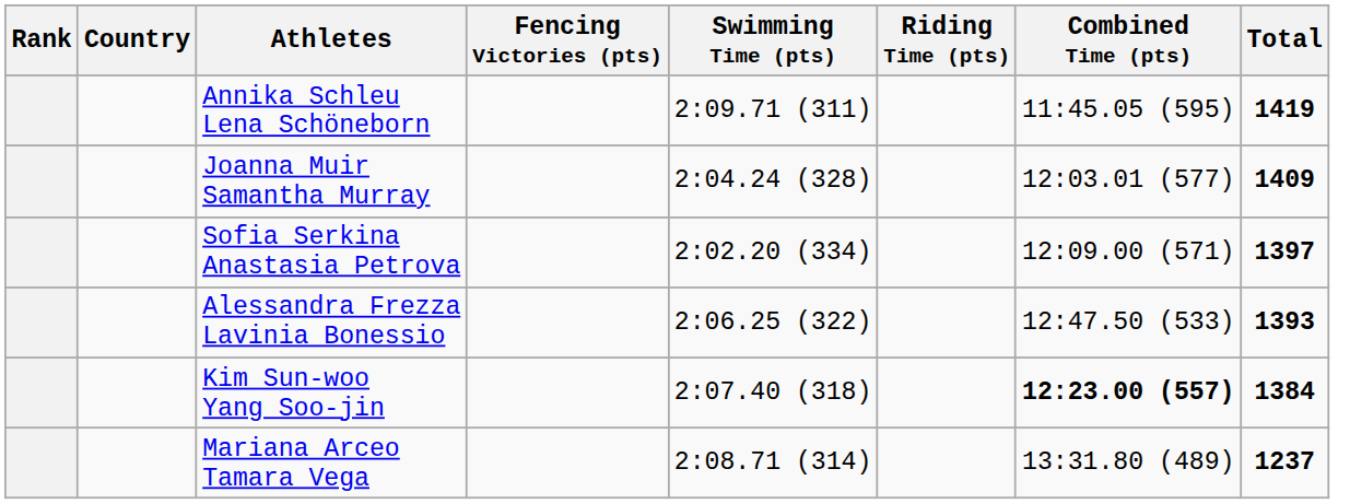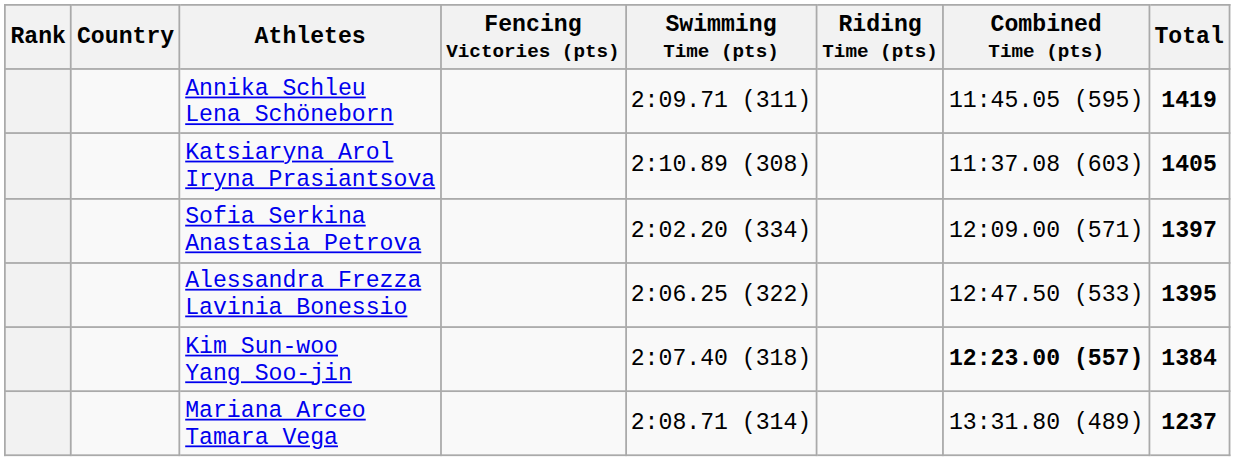 <table class="wikitable sortable" style="text-align:center;">
 <tr>
 <th>Rank</th>
 <th>Country</th>
 <th>Athletes</th>
 <th>Fencing <br><small>Victories (pts)</small></th>
 <th>Swimming <br><small>Time (pts)</small></th>
 <th>Riding <br><small>Time (pts)</small></th>
 <th>Combined <br><small>Time (pts)</small></th>
 <th>Total</th>
 </tr>
 <tr>
 <th></th>
 <td align=left></td>
 <td align=left><a href='#'>Annika Schleu</a><br><a href='#'>Lena Schöneborn</a></td>
 <td></td>
 <td>2:09.71 (311)</td>
 <td></td>
 <td>11:45.05 (595)</td>
 <td><strong>1419</strong></td>
 </tr>
 <tr>
 <th></th>
 <td align=left></td>
-<td align=left><a href='#'>Joanna Muir</a><br><a href='#'>Samantha Murray</a></td>
+<td align=left><a href='#'>Katsiaryna Arol</a><br><a href='#'>Iryna Prasiantsova</a></td>
 <td></td>
-<td>2:04.24 (328)</td>
+<td>2:10.89 (308)</td>
 <td></td>
-<td>12:03.01 (577)</td>
-<td><strong>1409</strong></td>
+<td>11:37.08 (603)</td>
+<td><strong>1405</strong></td>
 </tr>
 <tr>
 <th></th>
 <td align=left></td>
 <td align=left><a href='#'>Sofia Serkina</a><br><a href='#'>Anastasia Petrova</a></td>
 <td></td>
 <td>2:02.20 (334)</td>
 <td></td>
 <td>12:09.00 (571)</td>
 <td><strong>1397</strong></td>
 </tr>
 <tr>
 <th></th>
 <td align=left></td>
 <td align=left><a href='#'>Alessandra Frezza</a><br><a href='#'>Lavinia Bonessio</a></td>
 <td></td>
 <td>2:06.25 (322)</td>
 <td></td>
 <td>12:47.50 (533)</td>
-<td><strong>1393</strong></td>
+<td><strong>1395</strong></td>
 </tr>
 <tr>
 <th></th>
 <td align=left></td>
 <td align=left><a href='#'>Kim Sun-woo</a><br><a href='#'>Yang Soo-jin</a></td>
 <td></td>
 <td>2:07.40 (318)</td>
 <td></td>
 <td><strong>12:23.00 (557)</strong></td>
 <td><strong>1384</strong></td>
 </tr>
 <tr>
 <th></th>
 <td align=left></td>
 <td align=left><a href='#'>Mariana Arceo</a><br><a href='#'>Tamara Vega</a></td>
 <td></td>
 <td>2:08.71 (314)</td>
 <td></td>
 <td>13:31.80 (489)</td>
 <td><strong>1237</strong></td>
 </tr>
 </table>
